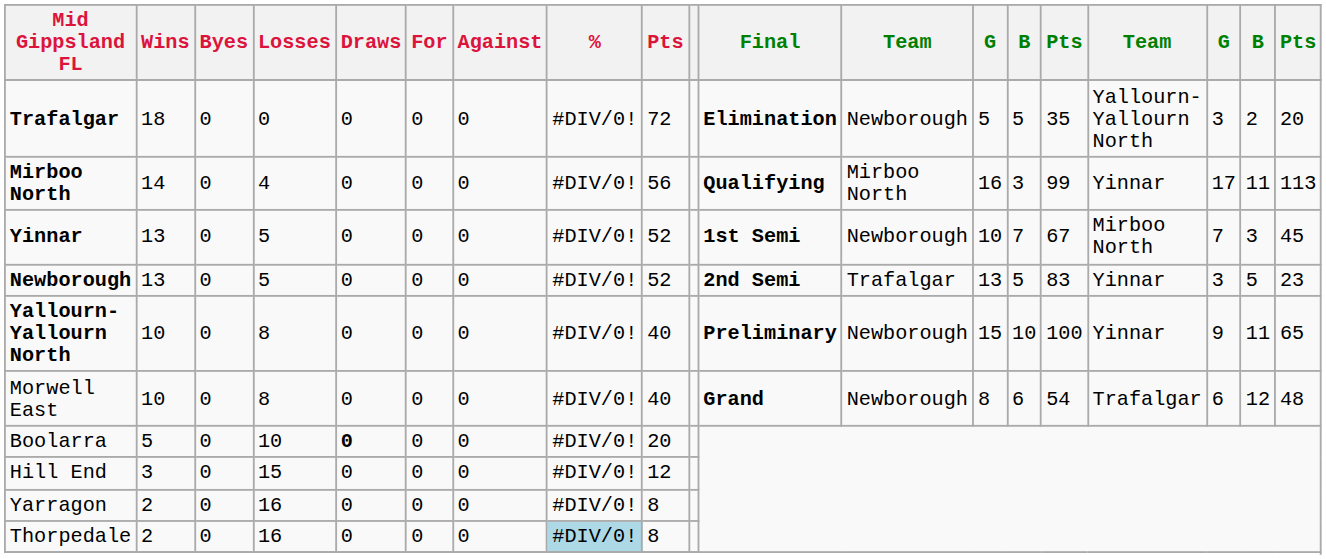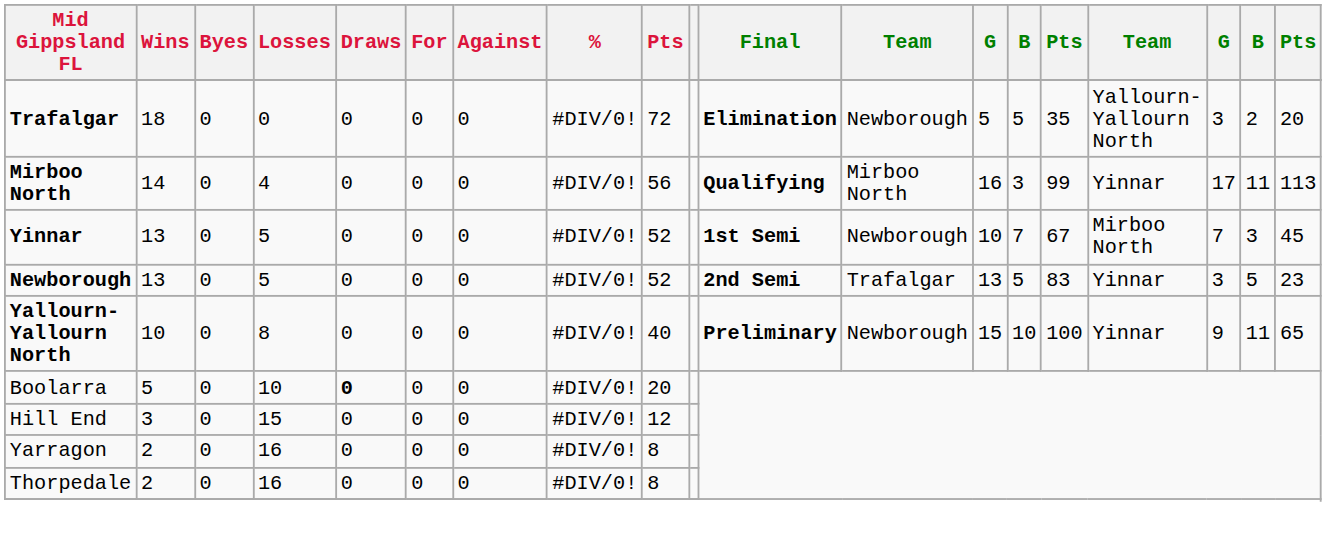 <table style="font-size: 85%; text-align: left;" class="wikitable">
 <tr>
 <th style="color:crimson">Mid Gippsland FL</th>
 <th style="color:crimson">Wins</th>
 <th style="color:crimson">Byes</th>
 <th style="color:crimson">Losses</th>
 <th style="color:crimson">Draws</th>
 <th style="color:crimson">For</th>
 <th style="color:crimson">Against</th>
 <th style="color:crimson">%</th>
 <th style="color:crimson">Pts</th>
 <th></th>
 <th style="color:green">Final</th>
 <th style="color:green">Team</th>
 <th style="color:green">G</th>
 <th style="color:green">B</th>
 <th style="color:green">Pts</th>
 <th style="color:green">Team</th>
 <th style="color:green">G</th>
 <th style="color:green">B</th>
 <th style="color:green">Pts</th>
 </tr>
 <tr>
 </tr>
 <tr>
 </tr>
 <tr>
 <td><strong>	Trafalgar	</strong></td>
 <td>18</td>
 <td>0</td>
 <td>0</td>
 <td>0</td>
 <td>0</td>
 <td>0</td>
 <td>#DIV/0!</td>
 <td>72</td>
 <td></td>
 <td><strong>Elimination</strong></td>
 <td>Newborough</td>
 <td>5</td>
 <td>5</td>
 <td>35</td>
 <td>Yallourn-Yallourn North</td>
 <td>3</td>
 <td>2</td>
 <td>20</td>
 </tr>
 <tr>
 <td><strong>	Mirboo North	</strong></td>
 <td>14</td>
 <td>0</td>
 <td>4</td>
 <td>0</td>
 <td>0</td>
 <td>0</td>
 <td>#DIV/0!</td>
 <td>56</td>
 <td></td>
 <td><strong>Qualifying</strong></td>
 <td>Mirboo North</td>
 <td>16</td>
 <td>3</td>
 <td>99</td>
 <td>Yinnar</td>
 <td>17</td>
 <td>11</td>
 <td>113</td>
 </tr>
 <tr>
 <td><strong>	Yinnar	</strong></td>
 <td>13</td>
 <td>0</td>
 <td>5</td>
 <td>0</td>
 <td>0</td>
 <td>0</td>
 <td>#DIV/0!</td>
 <td>52</td>
 <td></td>
 <td><strong>1st Semi</strong></td>
 <td>Newborough</td>
 <td>10</td>
 <td>7</td>
 <td>67</td>
 <td>Mirboo North</td>
 <td>7</td>
 <td>3</td>
 <td>45</td>
 </tr>
 <tr>
 <td><strong>	Newborough	</strong></td>
 <td>13</td>
 <td>0</td>
 <td>5</td>
 <td>0</td>
 <td>0</td>
 <td>0</td>
 <td>#DIV/0!</td>
 <td>52</td>
 <td></td>
 <td><strong>2nd Semi</strong></td>
 <td>Trafalgar</td>
 <td>13</td>
 <td>5</td>
 <td>83</td>
 <td>Yinnar</td>
 <td>3</td>
 <td>5</td>
 <td>23</td>
 </tr>
 <tr ||>
 <td><strong>	Yallourn-Yallourn North	</strong></td>
 <td>10</td>
 <td>0</td>
 <td>8</td>
 <td>0</td>
 <td>0</td>
 <td>0</td>
 <td>#DIV/0!</td>
 <td>40</td>
 <td></td>
 <td><strong>Preliminary</strong></td>
 <td>Newborough</td>
 <td>15</td>
 <td>10</td>
 <td>100</td>
 <td>Yinnar</td>
 <td>9</td>
 <td>11</td>
 <td>65</td>
 </tr>
 <tr>
-<td>Morwell East</td>
-<td>10</td>
-<td>0</td>
-<td>8</td>
-<td>0</td>
-<td>0</td>
-<td>0</td>
-<td>#DIV/0!</td>
-<td>40</td>
-<td></td>
-<td><strong>Grand</strong></td>
-<td>Newborough</td>
-<td>8</td>
-<td>6</td>
-<td>54</td>
-<td>Trafalgar</td>
-<td>6</td>
-<td>12</td>
-<td>48</td>
-</tr>
-<tr>
 <td>Boolarra</td>
 <td>5</td>
 <td>0</td>
 <td>10</td>
 <td><strong>0</strong></td>
 <td>0</td>
 <td>0</td>
 <td>#DIV/0!</td>
 <td>20</td>
 <td></td>
 </tr>
 <tr>
 <td>Hill End</td>
 <td>3</td>
 <td>0</td>
 <td>15</td>
 <td>0</td>
 <td>0</td>
 <td>0</td>
 <td>#DIV/0!</td>
 <td>12</td>
 <td></td>
 </tr>
 <tr>
 <td>Yarragon</td>
 <td>2</td>
 <td>0</td>
 <td>16</td>
 <td>0</td>
 <td>0</td>
 <td>0</td>
 <td>#DIV/0!</td>
 <td>8</td>
 <td></td>
 </tr>
 <tr>
 <td>Thorpedale</td>
 <td>2</td>
 <td>0</td>
 <td>16</td>
 <td>0</td>
 <td>0</td>
 <td>0</td>
-<td style="background: lightblue;">#DIV/0!</td>
+<td>#DIV/0!</td>
 <td>8</td>
 <td></td>
 </tr>
 <tr>
 </tr>
 </table>
